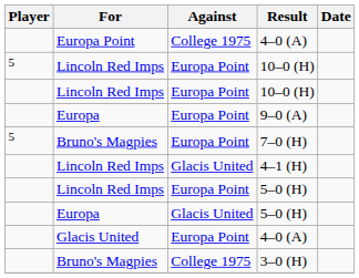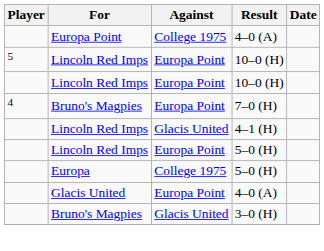 <table class="wikitable">
 <tr>
 <th>Player</th>
 <th>For</th>
 <th>Against</th>
 <th style="text-align:center">Result</th>
 <th>Date</th>
 </tr>
 <tr>
 <td> </td>
 <td><a href='#'>Europa Point</a></td>
 <td><a href='#'>College 1975</a></td>
 <td>4–0 (A)</td>
 <td></td>
 </tr>
 <tr>
 <td>  <sup>5</sup></td>
 <td><a href='#'>Lincoln Red Imps</a></td>
 <td><a href='#'>Europa Point</a></td>
 <td>10–0 (H)</td>
 <td></td>
 </tr>
 <tr>
 <td> </td>
 <td><a href='#'>Lincoln Red Imps</a></td>
 <td><a href='#'>Europa Point</a></td>
 <td>10–0 (H)</td>
 <td></td>
 </tr>
 <tr>
-<td> </td>
-<td><a href='#'>Europa</a></td>
-<td><a href='#'>Europa Point</a></td>
-<td>9–0 (A)</td>
-<td></td>
-</tr>
-<tr>
-<td>  <sup>5</sup></td>
+<td>  <sup>4</sup></td>
 <td><a href='#'>Bruno's Magpies</a></td>
 <td><a href='#'>Europa Point</a></td>
 <td>7–0 (H)</td>
 <td></td>
 </tr>
 <tr>
 <td> </td>
 <td><a href='#'>Lincoln Red Imps</a></td>
 <td><a href='#'>Glacis United</a></td>
 <td>4–1 (H)</td>
 <td></td>
 </tr>
 <tr>
 <td> </td>
 <td><a href='#'>Lincoln Red Imps</a></td>
 <td><a href='#'>Europa Point</a></td>
 <td>5–0 (H)</td>
 <td></td>
 </tr>
 <tr>
 <td> </td>
 <td><a href='#'>Europa</a></td>
-<td><a href='#'>Glacis United</a></td>
+<td><a href='#'>College 1975</a></td>
 <td>5–0 (H)</td>
 <td></td>
 </tr>
 <tr>
 <td> </td>
 <td><a href='#'>Glacis United</a></td>
 <td><a href='#'>Europa Point</a></td>
 <td>4–0 (A)</td>
 <td></td>
 </tr>
 <tr>
 <td> </td>
 <td><a href='#'>Bruno's Magpies</a></td>
-<td><a href='#'>College 1975</a></td>
+<td><a href='#'>Glacis United</a></td>
 <td>3–0 (H)</td>
 <td></td>
 </tr>
 <tr>
 </tr>
 </table>
